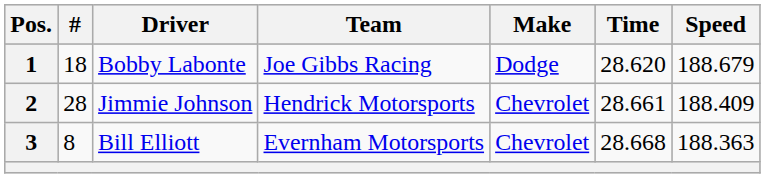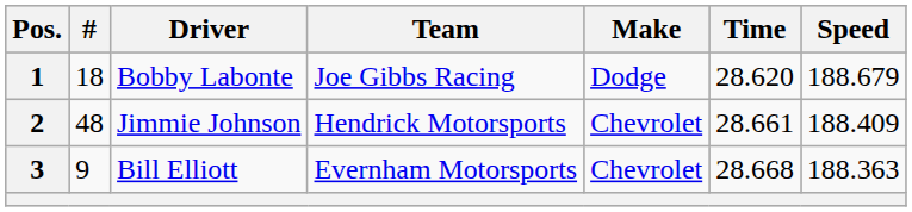 <table class="wikitable" style="font-size:95%">
 <tr>
 <th>Pos.</th>
 <th>#</th>
 <th>Driver</th>
 <th>Team</th>
 <th>Make</th>
 <th>Time</th>
 <th>Speed</th>
 </tr>
 <tr>
 <th>1</th>
 <td>18</td>
 <td><a href='#'>Bobby Labonte</a></td>
 <td><a href='#'>Joe Gibbs Racing</a></td>
 <td><a href='#'>Dodge</a></td>
 <td>28.620</td>
 <td>188.679</td>
 </tr>
 <tr>
 <th>2</th>
-<td>28</td>
+<td>48</td>
 <td><a href='#'>Jimmie Johnson</a></td>
 <td><a href='#'>Hendrick Motorsports</a></td>
 <td><a href='#'>Chevrolet</a></td>
 <td>28.661</td>
 <td>188.409</td>
 </tr>
 <tr>
 <th>3</th>
-<td>8</td>
+<td>9</td>
 <td><a href='#'>Bill Elliott</a></td>
 <td><a href='#'>Evernham Motorsports</a></td>
 <td><a href='#'>Chevrolet</a></td>
 <td>28.668</td>
 <td>188.363</td>
 </tr>
 <tr>
 <th colspan="7"></th>
 </tr>
 </table>
